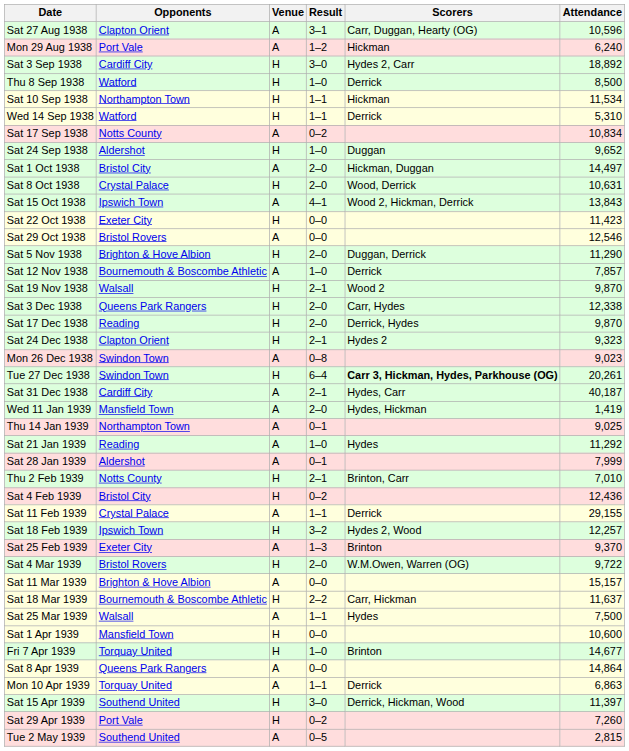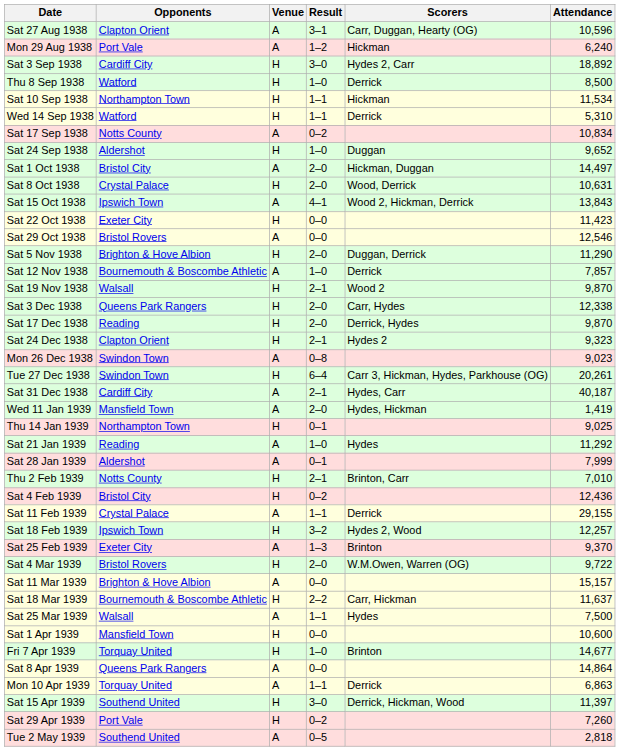 <table class="wikitable sortable">
 <tr>
 <th>Date</th>
 <th>Opponents</th>
 <th>Venue</th>
 <th>Result</th>
 <th>Scorers</th>
 <th>Attendance</th>
 </tr>
 <tr bgcolor="#ddffdd">
 <td>Sat 27 Aug 1938</td>
 <td><a href='#'>Clapton Orient</a></td>
 <td>A</td>
 <td>3–1</td>
 <td>Carr, Duggan, Hearty (OG)</td>
 <td align="right">10,596</td>
 </tr>
 <tr bgcolor="#ffdddd">
 <td>Mon 29 Aug 1938</td>
 <td><a href='#'>Port Vale</a></td>
 <td>A</td>
 <td>1–2</td>
 <td>Hickman</td>
 <td align="right">6,240</td>
 </tr>
 <tr bgcolor="#ddffdd">
 <td>Sat 3 Sep 1938</td>
 <td><a href='#'>Cardiff City</a></td>
 <td>H</td>
 <td>3–0</td>
 <td>Hydes 2, Carr</td>
 <td align="right">18,892</td>
 </tr>
 <tr bgcolor="#ddffdd">
 <td>Thu 8 Sep 1938</td>
 <td><a href='#'>Watford</a></td>
 <td>H</td>
 <td>1–0</td>
 <td>Derrick</td>
 <td align="right">8,500</td>
 </tr>
 <tr bgcolor="#ffffdd">
 <td>Sat 10 Sep 1938</td>
 <td><a href='#'>Northampton Town</a></td>
 <td>H</td>
 <td>1–1</td>
 <td>Hickman</td>
 <td align="right">11,534</td>
 </tr>
 <tr bgcolor="#ffffdd">
 <td>Wed 14 Sep 1938</td>
 <td><a href='#'>Watford</a></td>
 <td>H</td>
 <td>1–1</td>
 <td>Derrick</td>
 <td align="right">5,310</td>
 </tr>
 <tr bgcolor="#ffdddd">
 <td>Sat 17 Sep 1938</td>
 <td><a href='#'>Notts County</a></td>
 <td>A</td>
 <td>0–2</td>
 <td></td>
 <td align="right">10,834</td>
 </tr>
 <tr bgcolor="#ddffdd">
 <td>Sat 24 Sep 1938</td>
 <td><a href='#'>Aldershot</a></td>
 <td>H</td>
 <td>1–0</td>
 <td>Duggan</td>
 <td align="right">9,652</td>
 </tr>
 <tr bgcolor="#ddffdd">
 <td>Sat 1 Oct 1938</td>
 <td><a href='#'>Bristol City</a></td>
 <td>A</td>
 <td>2–0</td>
 <td>Hickman, Duggan</td>
 <td align="right">14,497</td>
 </tr>
 <tr bgcolor="#ddffdd">
 <td>Sat 8 Oct 1938</td>
 <td><a href='#'>Crystal Palace</a></td>
 <td>H</td>
 <td>2–0</td>
 <td>Wood, Derrick</td>
 <td align="right">10,631</td>
 </tr>
 <tr bgcolor="#ddffdd">
 <td>Sat 15 Oct 1938</td>
 <td><a href='#'>Ipswich Town</a></td>
 <td>A</td>
 <td>4–1</td>
 <td>Wood 2, Hickman, Derrick</td>
 <td align="right">13,843</td>
 </tr>
 <tr bgcolor="#ffffdd">
 <td>Sat 22 Oct 1938</td>
 <td><a href='#'>Exeter City</a></td>
 <td>H</td>
 <td>0–0</td>
 <td></td>
 <td align="right">11,423</td>
 </tr>
 <tr bgcolor="#ffffdd">
 <td>Sat 29 Oct 1938</td>
 <td><a href='#'>Bristol Rovers</a></td>
 <td>A</td>
 <td>0–0</td>
 <td></td>
 <td align="right">12,546</td>
 </tr>
 <tr bgcolor="#ddffdd">
 <td>Sat 5 Nov 1938</td>
 <td><a href='#'>Brighton & Hove Albion</a></td>
 <td>H</td>
 <td>2–0</td>
 <td>Duggan, Derrick</td>
 <td align="right">11,290</td>
 </tr>
 <tr bgcolor="#ddffdd">
 <td>Sat 12 Nov 1938</td>
 <td><a href='#'>Bournemouth & Boscombe Athletic</a></td>
 <td>A</td>
 <td>1–0</td>
 <td>Derrick</td>
 <td align="right">7,857</td>
 </tr>
 <tr bgcolor="#ddffdd">
 <td>Sat 19 Nov 1938</td>
 <td><a href='#'>Walsall</a></td>
 <td>H</td>
 <td>2–1</td>
 <td>Wood 2</td>
 <td align="right">9,870</td>
 </tr>
 <tr bgcolor="#ddffdd">
 <td>Sat 3 Dec 1938</td>
 <td><a href='#'>Queens Park Rangers</a></td>
 <td>H</td>
 <td>2–0</td>
 <td>Carr, Hydes</td>
 <td align="right">12,338</td>
 </tr>
 <tr bgcolor="#ddffdd">
 <td>Sat 17 Dec 1938</td>
 <td><a href='#'>Reading</a></td>
 <td>H</td>
 <td>2–0</td>
 <td>Derrick, Hydes</td>
 <td align="right">9,870</td>
 </tr>
 <tr bgcolor="#ddffdd">
 <td>Sat 24 Dec 1938</td>
 <td><a href='#'>Clapton Orient</a></td>
 <td>H</td>
 <td>2–1</td>
 <td>Hydes 2</td>
 <td align="right">9,323</td>
 </tr>
 <tr bgcolor="#ffdddd">
 <td>Mon 26 Dec 1938</td>
 <td><a href='#'>Swindon Town</a></td>
 <td>A</td>
 <td>0–8</td>
 <td></td>
 <td align="right">9,023</td>
 </tr>
 <tr bgcolor="#ddffdd">
 <td>Tue 27 Dec 1938</td>
 <td><a href='#'>Swindon Town</a></td>
 <td>H</td>
 <td>6–4</td>
-<td><strong>Carr 3, Hickman, Hydes, Parkhouse (OG)</strong></td>
+<td>Carr 3, Hickman, Hydes, Parkhouse (OG)</td>
 <td align="right">20,261</td>
 </tr>
 <tr bgcolor="#ddffdd">
 <td>Sat 31 Dec 1938</td>
 <td><a href='#'>Cardiff City</a></td>
 <td>A</td>
 <td>2–1</td>
 <td>Hydes, Carr</td>
 <td align="right">40,187</td>
 </tr>
 <tr bgcolor="#ddffdd">
 <td>Wed 11 Jan 1939</td>
 <td><a href='#'>Mansfield Town</a></td>
 <td>A</td>
 <td>2–0</td>
 <td>Hydes, Hickman</td>
 <td align="right">1,419</td>
 </tr>
 <tr bgcolor="#ffdddd">
 <td>Thu 14 Jan 1939</td>
 <td><a href='#'>Northampton Town</a></td>
-<td>A</td>
+<td>H</td>
 <td>0–1</td>
 <td></td>
 <td align="right">9,025</td>
 </tr>
 <tr bgcolor="#ddffdd">
 <td>Sat 21 Jan 1939</td>
 <td><a href='#'>Reading</a></td>
 <td>A</td>
 <td>1–0</td>
 <td>Hydes</td>
 <td align="right">11,292</td>
 </tr>
 <tr bgcolor="#ffdddd">
 <td>Sat 28 Jan 1939</td>
 <td><a href='#'>Aldershot</a></td>
 <td>A</td>
 <td>0–1</td>
 <td></td>
 <td align="right">7,999</td>
 </tr>
 <tr bgcolor="#ddffdd">
 <td>Thu 2 Feb 1939</td>
 <td><a href='#'>Notts County</a></td>
 <td>H</td>
 <td>2–1</td>
 <td>Brinton, Carr</td>
 <td align="right">7,010</td>
 </tr>
 <tr bgcolor="#ffdddd">
 <td>Sat 4 Feb 1939</td>
 <td><a href='#'>Bristol City</a></td>
 <td>H</td>
 <td>0–2</td>
 <td></td>
 <td align="right">12,436</td>
 </tr>
 <tr bgcolor="#ffffdd">
 <td>Sat 11 Feb 1939</td>
 <td><a href='#'>Crystal Palace</a></td>
 <td>A</td>
 <td>1–1</td>
 <td>Derrick</td>
 <td align="right">29,155</td>
 </tr>
 <tr bgcolor="#ddffdd">
 <td>Sat 18 Feb 1939</td>
 <td><a href='#'>Ipswich Town</a></td>
 <td>H</td>
 <td>3–2</td>
 <td>Hydes 2, Wood</td>
 <td align="right">12,257</td>
 </tr>
 <tr bgcolor="#ffdddd">
 <td>Sat 25 Feb 1939</td>
 <td><a href='#'>Exeter City</a></td>
 <td>A</td>
 <td>1–3</td>
 <td>Brinton</td>
 <td align="right">9,370</td>
 </tr>
 <tr bgcolor="#ddffdd">
 <td>Sat 4 Mar 1939</td>
 <td><a href='#'>Bristol Rovers</a></td>
 <td>H</td>
 <td>2–0</td>
 <td>W.M.Owen, Warren (OG)</td>
 <td align="right">9,722</td>
 </tr>
 <tr bgcolor="#ffffdd">
 <td>Sat 11 Mar 1939</td>
 <td><a href='#'>Brighton & Hove Albion</a></td>
 <td>A</td>
 <td>0–0</td>
 <td></td>
 <td align="right">15,157</td>
 </tr>
 <tr bgcolor="#ffffdd">
 <td>Sat 18 Mar 1939</td>
 <td><a href='#'>Bournemouth & Boscombe Athletic</a></td>
 <td>H</td>
 <td>2–2</td>
 <td>Carr, Hickman</td>
 <td align="right">11,637</td>
 </tr>
 <tr bgcolor="#ffffdd">
 <td>Sat 25 Mar 1939</td>
 <td><a href='#'>Walsall</a></td>
 <td>A</td>
 <td>1–1</td>
 <td>Hydes</td>
 <td align="right">7,500</td>
 </tr>
 <tr bgcolor="#ffffdd">
 <td>Sat 1 Apr 1939</td>
 <td><a href='#'>Mansfield Town</a></td>
 <td>H</td>
 <td>0–0</td>
 <td></td>
 <td align="right">10,600</td>
 </tr>
 <tr bgcolor="#ddffdd">
 <td>Fri 7 Apr 1939</td>
 <td><a href='#'>Torquay United</a></td>
 <td>H</td>
 <td>1–0</td>
 <td>Brinton</td>
 <td align="right">14,677</td>
 </tr>
 <tr bgcolor="#ffffdd">
 <td>Sat 8 Apr 1939</td>
 <td><a href='#'>Queens Park Rangers</a></td>
 <td>A</td>
 <td>0–0</td>
 <td></td>
 <td align="right">14,864</td>
 </tr>
 <tr bgcolor="#ffffdd">
 <td>Mon 10 Apr 1939</td>
 <td><a href='#'>Torquay United</a></td>
 <td>A</td>
 <td>1–1</td>
 <td>Derrick</td>
 <td align="right">6,863</td>
 </tr>
 <tr bgcolor="#ddffdd">
 <td>Sat 15 Apr 1939</td>
 <td><a href='#'>Southend United</a></td>
 <td>H</td>
 <td>3–0</td>
 <td>Derrick, Hickman, Wood</td>
 <td align="right">11,397</td>
 </tr>
 <tr bgcolor="#ffdddd">
 <td>Sat 29 Apr 1939</td>
 <td><a href='#'>Port Vale</a></td>
 <td>H</td>
 <td>0–2</td>
 <td></td>
 <td align="right">7,260</td>
 </tr>
 <tr bgcolor="#ffdddd">
 <td>Tue 2 May 1939</td>
 <td><a href='#'>Southend United</a></td>
 <td>A</td>
 <td>0–5</td>
 <td></td>
-<td align="right">2,815</td>
+<td align="right">2,818</td>
 </tr>
 </table>
